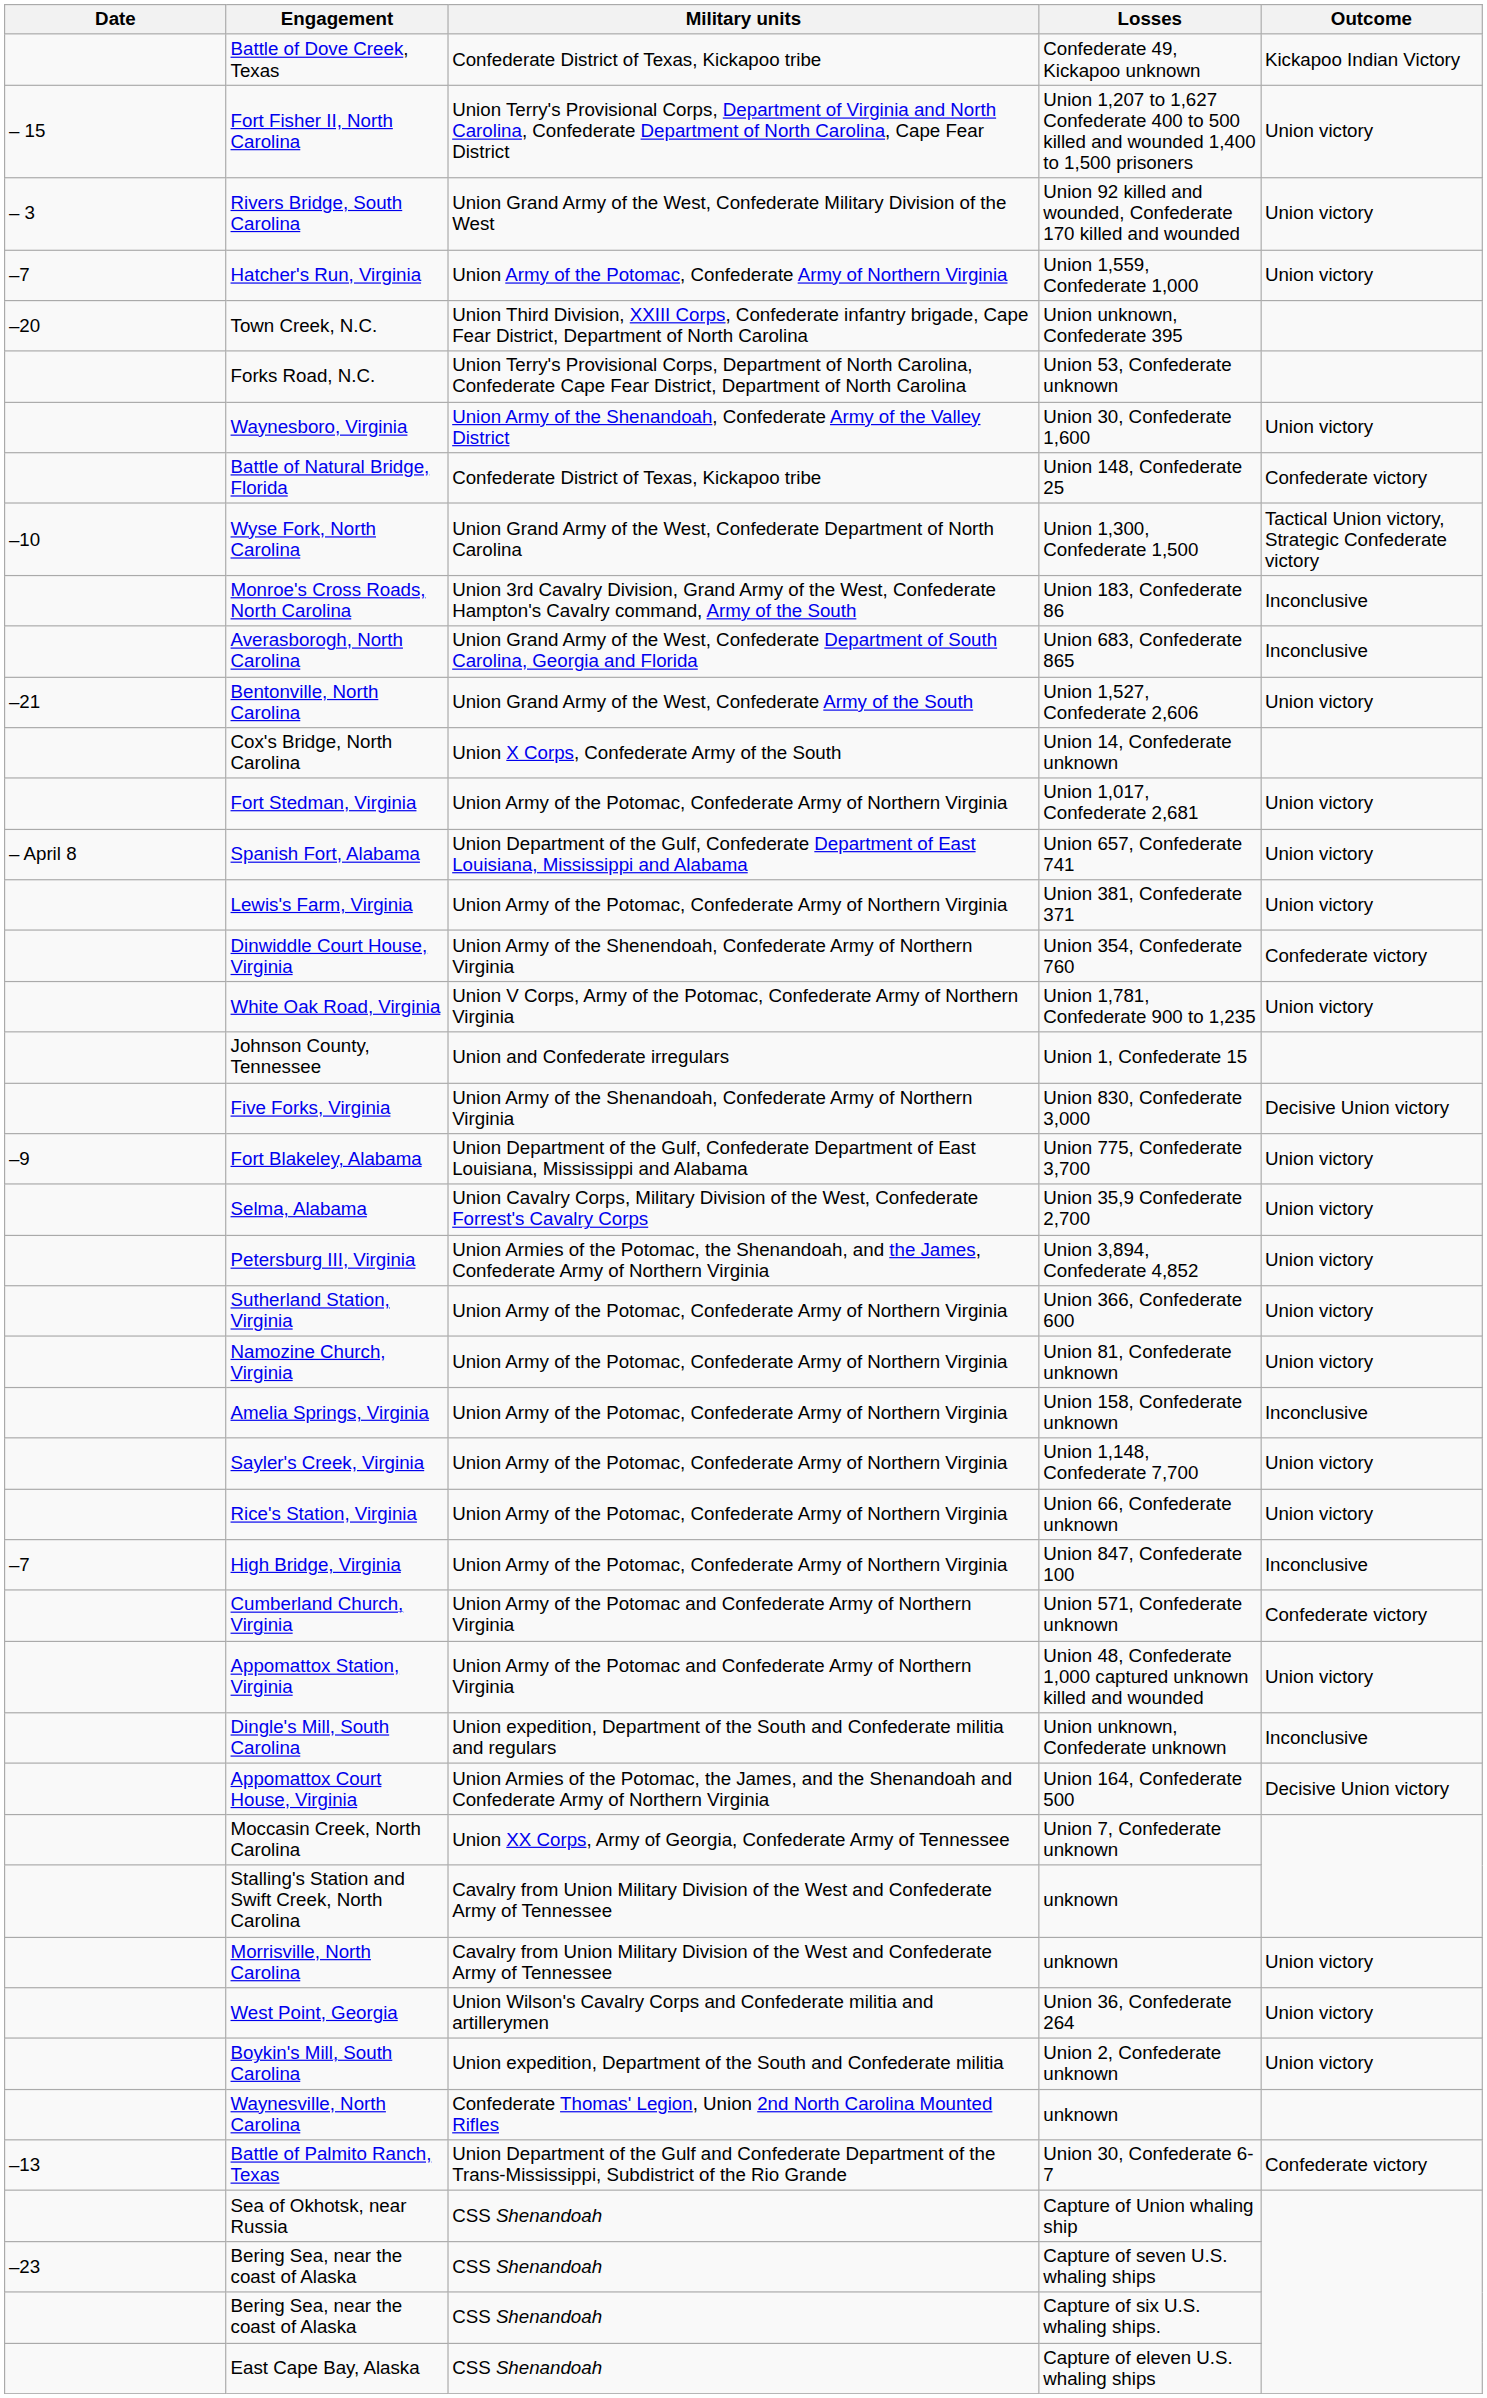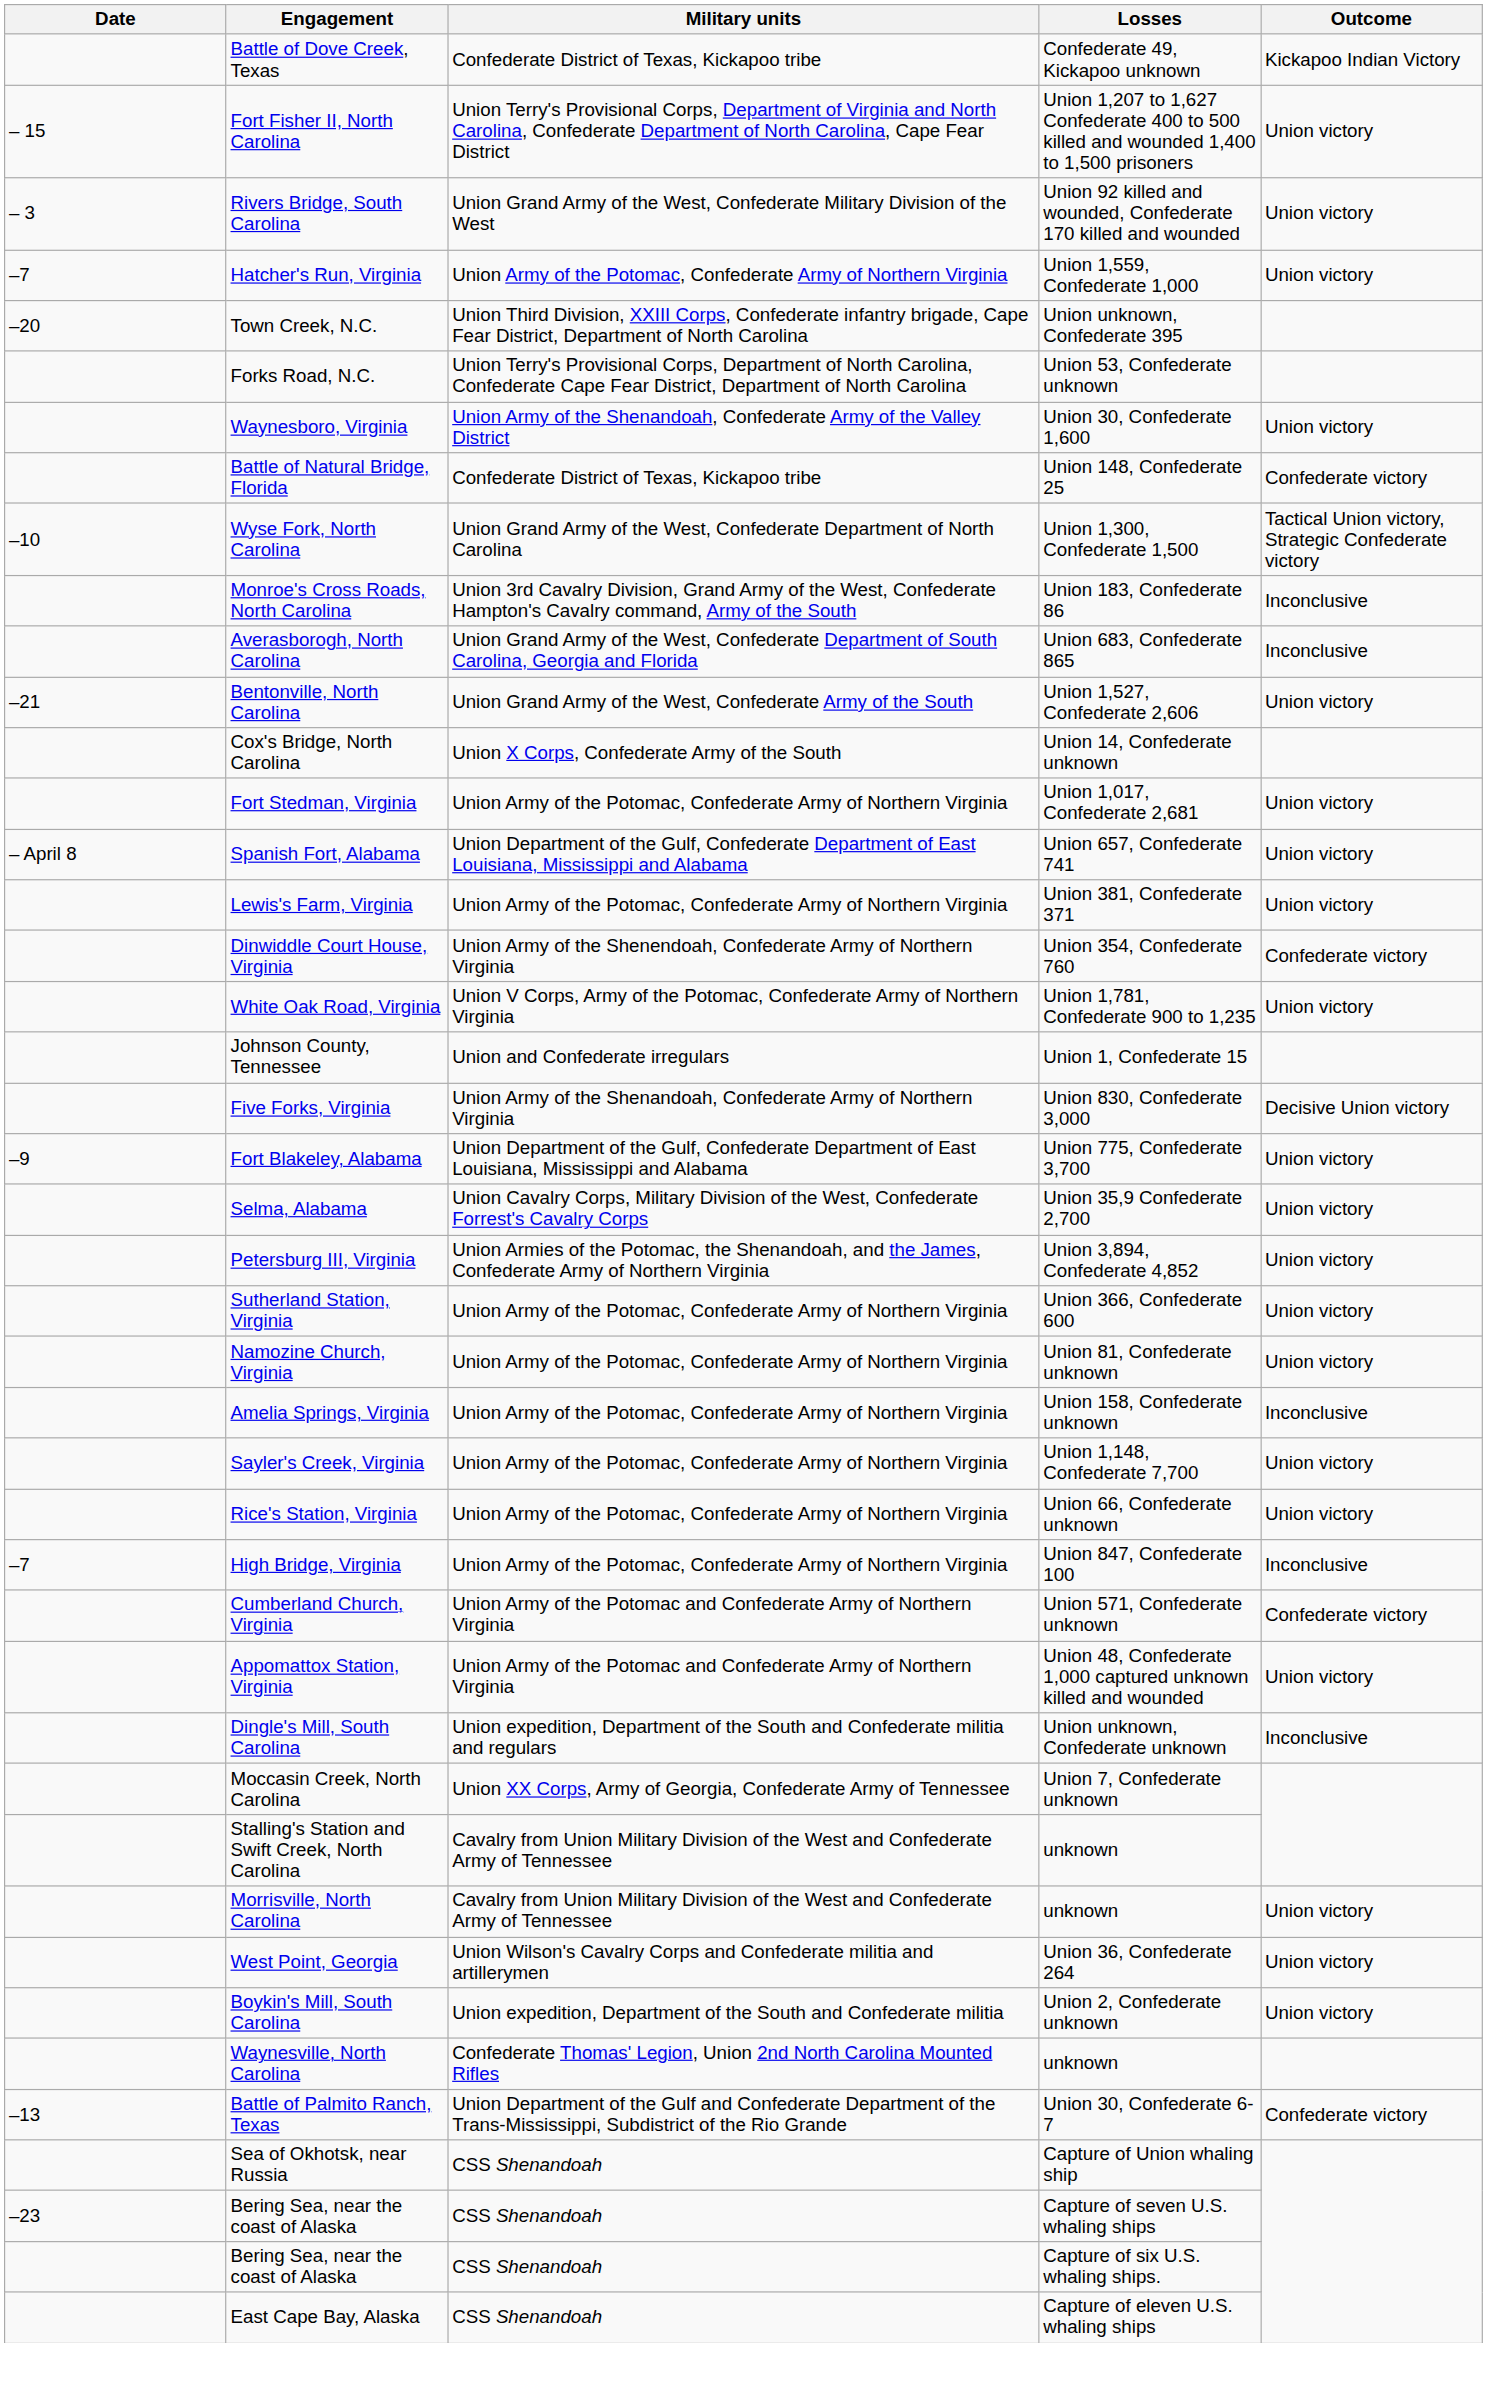 <table class="wikitable sortable" width="100%">
 <tr>
 <th width="15%">Date</th>
 <th width="15%">Engagement</th>
 <th width="40%">Military units</th>
 <th width="15%">Losses</th>
 <th width="30%">Outcome</th>
 </tr>
 <tr>
 <td></td>
 <td><a href='#'>Battle of Dove Creek</a>, Texas</td>
 <td>Confederate District of Texas, Kickapoo tribe</td>
 <td>Confederate 49, Kickapoo unknown</td>
 <td>Kickapoo Indian Victory</td>
 </tr>
 <tr>
 <td> – 15</td>
 <td><a href='#'>Fort Fisher II, North Carolina</a></td>
 <td>Union Terry's Provisional Corps, <a href='#'>Department of Virginia and North Carolina</a>, Confederate <a href='#'>Department of North Carolina</a>, Cape Fear District</td>
 <td>Union 1,207 to 1,627 Confederate 400 to 500 killed and wounded 1,400 to 1,500 prisoners</td>
 <td>Union victory</td>
 </tr>
 <tr>
 <td> – 3</td>
 <td><a href='#'>Rivers Bridge, South Carolina</a></td>
 <td>Union Grand Army of the West, Confederate Military Division of the West</td>
 <td>Union 92 killed and wounded, Confederate 170 killed and wounded</td>
 <td>Union victory</td>
 </tr>
 <tr>
 <td>–7</td>
 <td><a href='#'>Hatcher's Run, Virginia</a></td>
 <td>Union <a href='#'>Army of the Potomac</a>, Confederate <a href='#'>Army of Northern Virginia</a></td>
 <td>Union 1,559, Confederate 1,000</td>
 <td>Union victory</td>
 </tr>
 <tr>
 <td>–20</td>
 <td>Town Creek, N.C.</td>
 <td>Union Third Division, <a href='#'>XXIII Corps</a>, Confederate infantry brigade, Cape Fear District, Department of North Carolina</td>
 <td>Union unknown, Confederate 395</td>
 <td></td>
 </tr>
 <tr>
 <td></td>
 <td>Forks Road, N.C.</td>
 <td>Union Terry's Provisional Corps, Department of North Carolina, Confederate Cape Fear District, Department of North Carolina</td>
 <td>Union 53, Confederate unknown</td>
 <td></td>
 </tr>
 <tr>
 <td></td>
 <td><a href='#'>Waynesboro, Virginia</a></td>
 <td><a href='#'>Union Army of the Shenandoah</a>, Confederate <a href='#'>Army of the Valley District</a></td>
 <td>Union 30, Confederate 1,600</td>
 <td>Union victory</td>
 </tr>
 <tr>
 <td></td>
 <td><a href='#'>Battle of Natural Bridge, Florida</a></td>
 <td>Confederate District of Texas, Kickapoo tribe</td>
 <td>Union 148, Confederate 25</td>
 <td>Confederate victory</td>
 </tr>
 <tr>
 <td>–10</td>
 <td><a href='#'>Wyse Fork, North Carolina</a></td>
 <td>Union Grand Army of the West, Confederate Department of North Carolina</td>
 <td>Union 1,300, Confederate 1,500</td>
 <td>Tactical Union victory,<br>Strategic Confederate victory</td>
 </tr>
 <tr>
 <td></td>
 <td><a href='#'>Monroe's Cross Roads, North Carolina</a></td>
 <td>Union 3rd Cavalry Division, Grand Army of the West, Confederate Hampton's Cavalry command, <a href='#'>Army of the South</a></td>
 <td>Union 183, Confederate 86</td>
 <td>Inconclusive</td>
 </tr>
 <tr>
 <td></td>
 <td><a href='#'>Averasborogh, North Carolina</a></td>
 <td>Union Grand Army of the West, Confederate <a href='#'>Department of South Carolina, Georgia and Florida</a></td>
 <td>Union 683, Confederate 865</td>
 <td>Inconclusive</td>
 </tr>
 <tr>
 <td>–21</td>
 <td><a href='#'>Bentonville, North Carolina</a></td>
 <td>Union Grand Army of the West, Confederate <a href='#'>Army of the South</a></td>
 <td>Union 1,527, Confederate 2,606</td>
 <td>Union victory</td>
 </tr>
 <tr>
 <td></td>
 <td>Cox's Bridge, North Carolina</td>
 <td>Union <a href='#'>X Corps</a>, Confederate Army of the South</td>
 <td>Union 14, Confederate unknown</td>
 </tr>
 <tr>
 <td></td>
 <td><a href='#'>Fort Stedman, Virginia</a></td>
 <td>Union Army of the Potomac, Confederate Army of Northern Virginia</td>
 <td>Union 1,017, Confederate 2,681</td>
 <td>Union victory</td>
 </tr>
 <tr>
 <td> – April 8</td>
 <td><a href='#'>Spanish Fort, Alabama</a></td>
 <td>Union Department of the Gulf, Confederate <a href='#'>Department of East Louisiana, Mississippi and Alabama</a></td>
 <td>Union 657, Confederate 741</td>
 <td>Union victory</td>
 </tr>
 <tr>
 <td></td>
 <td><a href='#'>Lewis's Farm, Virginia</a></td>
 <td>Union Army of the Potomac, Confederate Army of Northern Virginia</td>
 <td>Union 381, Confederate 371</td>
 <td>Union victory</td>
 </tr>
 <tr>
 <td></td>
 <td><a href='#'>Dinwiddle Court House, Virginia</a></td>
 <td>Union Army of the Shenendoah, Confederate Army of Northern Virginia</td>
 <td>Union 354, Confederate 760</td>
 <td>Confederate victory</td>
 </tr>
 <tr>
 <td></td>
 <td><a href='#'>White Oak Road, Virginia</a></td>
 <td>Union V Corps, Army of the Potomac, Confederate Army of Northern Virginia</td>
 <td>Union 1,781, Confederate 900 to 1,235</td>
 <td>Union victory</td>
 </tr>
 <tr>
 <td></td>
 <td>Johnson County, Tennessee</td>
 <td>Union and Confederate irregulars</td>
 <td>Union 1, Confederate 15</td>
 </tr>
 <tr>
 <td></td>
 <td><a href='#'>Five Forks, Virginia</a></td>
 <td>Union Army of the Shenandoah, Confederate Army of Northern Virginia</td>
 <td>Union 830, Confederate 3,000</td>
 <td>Decisive Union victory</td>
 </tr>
 <tr>
 <td>–9</td>
 <td><a href='#'>Fort Blakeley, Alabama</a></td>
 <td>Union Department of the Gulf, Confederate Department of East Louisiana, Mississippi and Alabama</td>
 <td>Union 775, Confederate 3,700</td>
 <td>Union victory</td>
 </tr>
 <tr>
 <td></td>
 <td><a href='#'>Selma, Alabama</a></td>
 <td>Union Cavalry Corps, Military Division of the West, Confederate <a href='#'>Forrest's Cavalry Corps</a></td>
 <td>Union 35,9 Confederate 2,700</td>
 <td>Union victory</td>
 </tr>
 <tr>
 <td></td>
 <td><a href='#'>Petersburg III, Virginia</a></td>
 <td>Union Armies of the Potomac, the Shenandoah, and <a href='#'>the James</a>, Confederate Army of Northern Virginia</td>
 <td>Union 3,894, Confederate 4,852</td>
 <td>Union victory</td>
 </tr>
 <tr>
 <td></td>
 <td><a href='#'>Sutherland Station, Virginia</a></td>
 <td>Union Army of the Potomac, Confederate Army of Northern Virginia</td>
 <td>Union 366, Confederate 600</td>
 <td>Union victory</td>
 </tr>
 <tr>
 <td></td>
 <td><a href='#'>Namozine Church, Virginia</a></td>
 <td>Union Army of the Potomac, Confederate Army of Northern Virginia</td>
 <td>Union 81, Confederate unknown</td>
 <td>Union victory</td>
 </tr>
 <tr>
 <td></td>
 <td><a href='#'>Amelia Springs, Virginia</a></td>
 <td>Union Army of the Potomac, Confederate Army of Northern Virginia</td>
 <td>Union 158, Confederate unknown</td>
 <td>Inconclusive</td>
 </tr>
 <tr>
 <td></td>
 <td><a href='#'>Sayler's Creek, Virginia</a></td>
 <td>Union Army of the Potomac, Confederate Army of Northern Virginia</td>
 <td>Union 1,148, Confederate 7,700</td>
 <td>Union victory</td>
 </tr>
 <tr>
 <td></td>
 <td><a href='#'>Rice's Station, Virginia</a></td>
 <td>Union Army of the Potomac, Confederate Army of Northern Virginia</td>
 <td>Union 66, Confederate unknown</td>
 <td>Union victory</td>
 </tr>
 <tr>
 <td>–7</td>
 <td><a href='#'>High Bridge, Virginia</a></td>
 <td>Union Army of the Potomac, Confederate Army of Northern Virginia</td>
 <td>Union 847, Confederate 100</td>
 <td>Inconclusive</td>
 </tr>
 <tr>
 <td></td>
 <td><a href='#'>Cumberland Church, Virginia</a></td>
 <td>Union Army of the Potomac and Confederate Army of Northern Virginia</td>
 <td>Union 571, Confederate unknown</td>
 <td>Confederate victory</td>
 </tr>
 <tr>
 <td></td>
 <td><a href='#'>Appomattox Station, Virginia</a></td>
 <td>Union Army of the Potomac and Confederate Army of Northern Virginia</td>
 <td>Union 48, Confederate 1,000 captured unknown killed and wounded</td>
 <td>Union victory</td>
 </tr>
 <tr>
 <td></td>
 <td><a href='#'>Dingle's Mill, South Carolina</a></td>
 <td>Union expedition, Department of the South and Confederate militia and regulars</td>
 <td>Union unknown, Confederate unknown</td>
 <td>Inconclusive</td>
 </tr>
 <tr>
 <td></td>
-<td><a href='#'>Appomattox Court House, Virginia</a></td>
-<td>Union Armies of the Potomac, the James, and the Shenandoah and Confederate Army of Northern Virginia</td>
-<td>Union 164, Confederate 500</td>
-<td>Decisive Union victory</td>
-</tr>
-<tr>
-<td></td>
 <td>Moccasin Creek, North Carolina</td>
 <td>Union <a href='#'>XX Corps</a>, Army of Georgia, Confederate Army of Tennessee</td>
 <td>Union 7, Confederate unknown</td>
 </tr>
 <tr>
 <td></td>
 <td>Stalling's Station and Swift Creek, North Carolina</td>
 <td>Cavalry from Union Military Division of the West and Confederate Army of Tennessee</td>
 <td>unknown</td>
 </tr>
 <tr>
 <td></td>
 <td><a href='#'>Morrisville, North Carolina</a></td>
 <td>Cavalry from Union Military Division of the West and Confederate Army of Tennessee</td>
 <td>unknown</td>
 <td>Union victory</td>
 </tr>
 <tr>
 <td></td>
 <td><a href='#'>West Point, Georgia</a></td>
 <td>Union Wilson's Cavalry Corps and Confederate militia and artillerymen</td>
 <td>Union 36, Confederate 264</td>
 <td>Union victory</td>
 </tr>
 <tr>
 <td></td>
 <td><a href='#'>Boykin's Mill, South Carolina</a></td>
 <td>Union expedition, Department of the South and Confederate militia</td>
 <td>Union 2, Confederate unknown</td>
 <td>Union victory</td>
 </tr>
 <tr>
 <td></td>
 <td><a href='#'>Waynesville, North Carolina</a></td>
 <td>Confederate <a href='#'>Thomas' Legion</a>, Union <a href='#'>2nd North Carolina Mounted Rifles</a></td>
 <td>unknown</td>
 <td></td>
 </tr>
 <tr>
 <td>–13</td>
 <td><a href='#'>Battle of Palmito Ranch, Texas</a></td>
 <td>Union Department of the Gulf and Confederate Department of the Trans-Mississippi, Subdistrict of the Rio Grande</td>
 <td>Union 30, Confederate 6-7</td>
 <td>Confederate victory</td>
 </tr>
 <tr>
 <td></td>
 <td>Sea of Okhotsk, near Russia</td>
 <td>CSS <em>Shenandoah</em></td>
 <td>Capture of Union whaling ship</td>
 </tr>
 <tr>
 <td>–23</td>
 <td>Bering Sea, near the coast of Alaska</td>
 <td>CSS <em>Shenandoah</em></td>
 <td>Capture of seven U.S. whaling ships</td>
 </tr>
 <tr>
 <td></td>
 <td>Bering Sea, near the coast of Alaska</td>
 <td>CSS <em>Shenandoah</em></td>
 <td>Capture of six U.S. whaling ships.</td>
 </tr>
 <tr>
 <td></td>
 <td>East Cape Bay, Alaska</td>
 <td>CSS <em>Shenandoah</em></td>
 <td>Capture of eleven U.S. whaling ships</td>
 </tr>
 </table>
